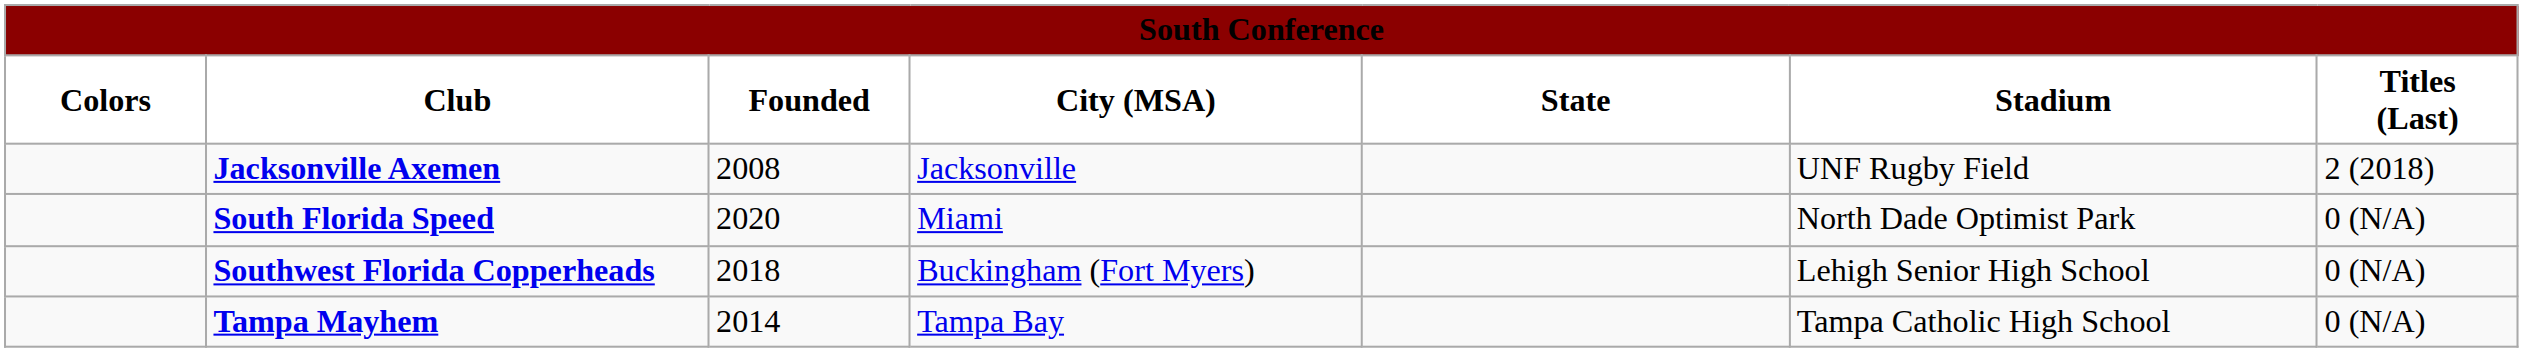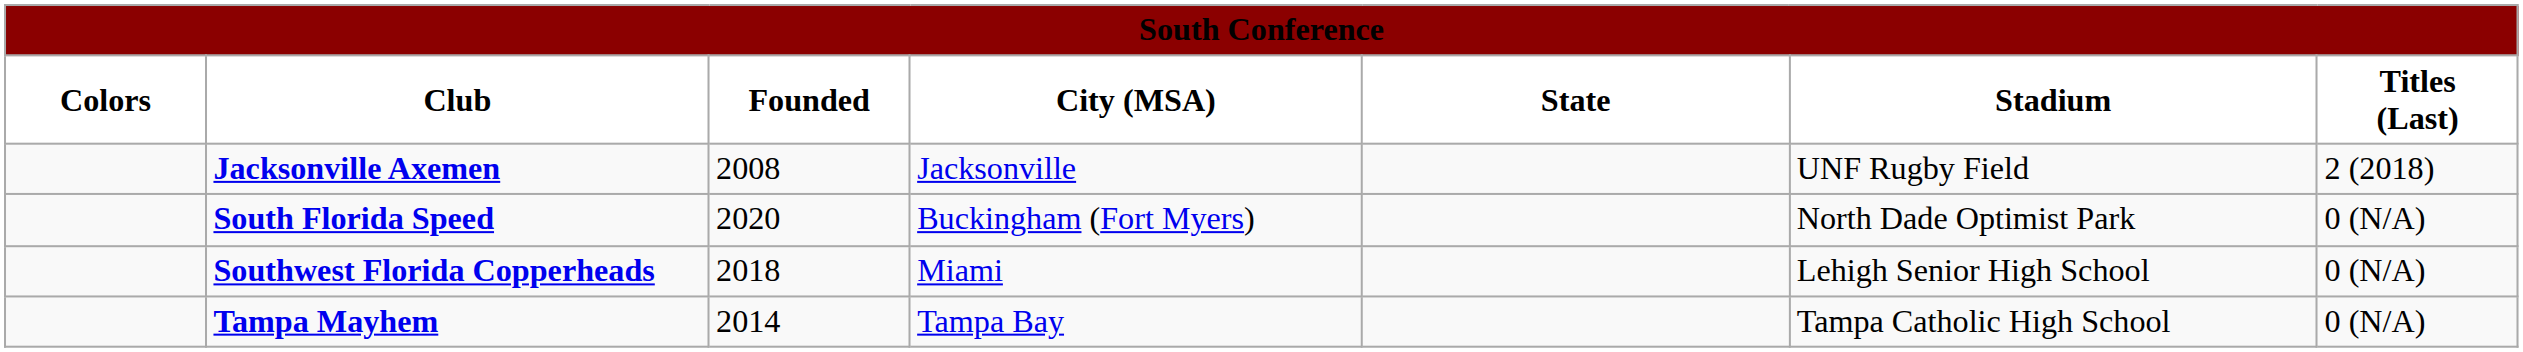 <table class="wikitable" style="width: 99%">
 <tr>
 <td colspan="7" bgcolor="darkred" align="center"><strong><span>South Conference</span></strong></td>
 </tr>
 <tr>
 <th style="background:white; width:8%">Colors</th>
 <th style="background:white; width:20%">Club</th>
 <th style="background:white; width:8%">Founded</th>
 <th style="background:white; width:18%">City (MSA)</th>
 <th style="background:white; width:17%">State</th>
 <th style="background:white; width:21%">Stadium</th>
 <th style="background:white; width:8%">Titles<br>(Last)</th>
 </tr>
 <tr>
 <td></td>
 <td><strong><a href='#'>Jacksonville Axemen</a></strong></td>
 <td>2008</td>
 <td><a href='#'>Jacksonville</a></td>
 <td></td>
 <td>UNF Rugby Field</td>
 <td>2 (2018)</td>
 </tr>
 <tr>
 <td></td>
 <td><strong><a href='#'>South Florida Speed</a></strong></td>
 <td>2020</td>
-<td><a href='#'>Miami</a></td>
+<td><a href='#'>Buckingham</a> (<a href='#'>Fort Myers</a>)</td>
 <td></td>
 <td>North Dade Optimist Park</td>
 <td>0 (N/A)</td>
 </tr>
 <tr>
 <td></td>
 <td><strong><a href='#'>Southwest Florida Copperheads</a></strong></td>
 <td>2018</td>
-<td><a href='#'>Buckingham</a> (<a href='#'>Fort Myers</a>)</td>
+<td><a href='#'>Miami</a></td>
 <td></td>
 <td>Lehigh Senior High School</td>
 <td>0 (N/A)</td>
 </tr>
 <tr>
 <td></td>
 <td><strong><a href='#'>Tampa Mayhem</a></strong></td>
 <td>2014</td>
 <td><a href='#'>Tampa Bay</a></td>
 <td></td>
 <td>Tampa Catholic High School</td>
 <td>0 (N/A)</td>
 </tr>
 </table>
